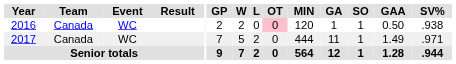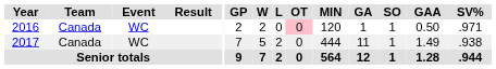 <table border="0" cellpadding="1" cellspacing="0" ID="Table3" style="text-align:center; width:40em">
 <tr bgcolor="#e0e0e0">
 <th>Year</th>
 <th>Team</th>
 <th>Event</th>
 <th>Result</th>
 <th rowspan="99" bgcolor="#ffffff"></th>
 <th>GP</th>
 <th>W</th>
 <th>L</th>
 <th>OT</th>
 <th>MIN</th>
 <th>GA</th>
 <th>SO</th>
 <th>GAA</th>
 <th>SV%</th>
 </tr>
 <tr>
 <td><a href='#'>2016</a></td>
 <td><a href='#'>Canada</a></td>
 <td><a href='#'>WC</a></td>
 <td></td>
 <td>2</td>
 <td>2</td>
 <td>0</td>
 <td style="background: pink;">0</td>
 <td>120</td>
 <td>1</td>
 <td>1</td>
 <td>0.50</td>
-<td>.938</td>
+<td>.971</td>
 </tr>
 <tr bgcolor="f0f0f0">
 <td><a href='#'>2017</a></td>
 <td>Canada</td>
 <td>WC</td>
 <td></td>
 <td>7</td>
 <td>5</td>
 <td>2</td>
 <td>0</td>
 <td>444</td>
 <td>11</td>
 <td>1</td>
 <td>1.49</td>
-<td>.971</td>
+<td>.938</td>
 </tr>
 <tr bgcolor="#e0e0e0">
 <th colspan=4>Senior totals</th>
 <th>9</th>
 <th>7</th>
 <th>2</th>
 <th>0</th>
 <th>564</th>
 <th>12</th>
 <th>1</th>
 <th>1.28</th>
 <th>.944</th>
 </tr>
 </table>
